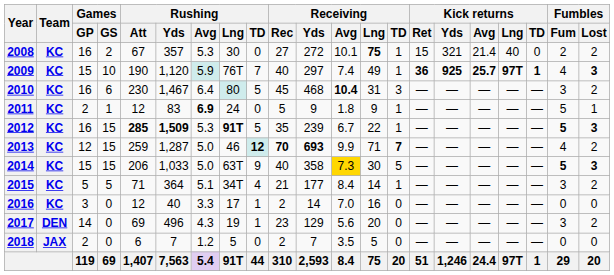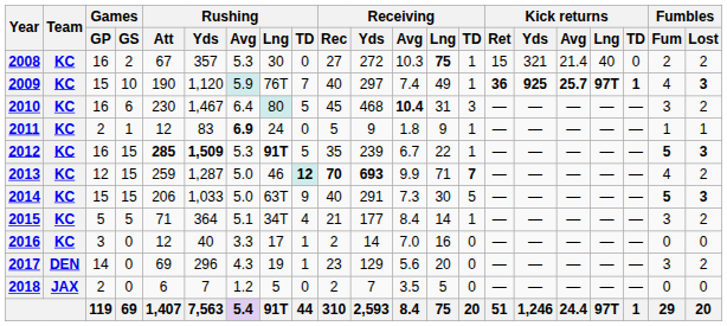 <table class="wikitable" style="text-align:center;">
 <tr>
 <th rowspan="2">Year</th>
 <th rowspan="2">Team</th>
 <th colspan="2">Games</th>
 <th colspan="5">Rushing</th>
 <th colspan="5">Receiving</th>
 <th colspan="5">Kick returns</th>
 <th colspan="2">Fumbles</th>
 </tr>
 <tr>
 <th>GP</th>
 <th>GS</th>
 <th>Att</th>
 <th>Yds</th>
 <th>Avg</th>
 <th>Lng</th>
 <th>TD</th>
 <th>Rec</th>
 <th>Yds</th>
 <th>Avg</th>
 <th>Lng</th>
 <th>TD</th>
 <th>Ret</th>
 <th>Yds</th>
 <th>Avg</th>
 <th>Lng</th>
 <th>TD</th>
 <th>Fum</th>
 <th>Lost</th>
 </tr>
 <tr>
 <th><a href='#'>2008</a></th>
 <th><a href='#'>KC</a></th>
 <td>16</td>
 <td>2</td>
 <td>67</td>
 <td>357</td>
 <td>5.3</td>
 <td>30</td>
 <td>0</td>
 <td>27</td>
 <td>272</td>
-<td>10.1</td>
+<td>10.3</td>
 <td><strong>75</strong></td>
 <td>1</td>
 <td>15</td>
 <td>321</td>
 <td>21.4</td>
 <td>40</td>
 <td>0</td>
 <td>2</td>
 <td>2</td>
 </tr>
 <tr>
 <th><a href='#'>2009</a></th>
 <th><a href='#'>KC</a></th>
 <td>15</td>
 <td>10</td>
 <td>190</td>
 <td>1,120</td>
 <td style="background:#cfecec;">5.9</td>
 <td>76T</td>
 <td>7</td>
 <td>40</td>
 <td>297</td>
 <td>7.4</td>
 <td>49</td>
 <td>1</td>
 <td><strong>36</strong></td>
 <td><strong>925</strong></td>
 <td><strong>25.7</strong></td>
 <td><strong>97T</strong></td>
 <td><strong>1</strong></td>
 <td>4</td>
 <td><strong>3</strong></td>
 </tr>
 <tr>
 <th><a href='#'>2010</a></th>
 <th><a href='#'>KC</a></th>
 <td>16</td>
 <td>6</td>
 <td>230</td>
 <td>1,467</td>
 <td>6.4</td>
 <td style="background:#cfecec;">80</td>
 <td>5</td>
 <td>45</td>
 <td>468</td>
 <td><strong>10.4</strong></td>
 <td>31</td>
 <td>3</td>
 <td>—</td>
 <td>—</td>
 <td>—</td>
 <td>—</td>
 <td>—</td>
 <td>3</td>
 <td>2</td>
 </tr>
 <tr>
 <th><a href='#'>2011</a></th>
 <th><a href='#'>KC</a></th>
 <td>2</td>
 <td>1</td>
 <td>12</td>
 <td>83</td>
 <td><strong>6.9</strong></td>
 <td>24</td>
 <td>0</td>
 <td>5</td>
 <td>9</td>
 <td>1.8</td>
 <td>9</td>
 <td>1</td>
 <td>—</td>
 <td>—</td>
 <td>—</td>
 <td>—</td>
 <td>—</td>
-<td>5</td>
+<td>1</td>
 <td>1</td>
 </tr>
 <tr>
 <th><a href='#'>2012</a></th>
 <th><a href='#'>KC</a></th>
 <td>16</td>
 <td>15</td>
 <td><strong>285</strong></td>
 <td><strong>1,509</strong></td>
 <td>5.3</td>
 <td><strong>91T</strong></td>
 <td>5</td>
 <td>35</td>
 <td>239</td>
 <td>6.7</td>
 <td>22</td>
 <td>1</td>
 <td>—</td>
 <td>—</td>
 <td>—</td>
 <td>—</td>
 <td>—</td>
 <td><strong>5</strong></td>
 <td><strong>3</strong></td>
 </tr>
 <tr>
 <th><a href='#'>2013</a></th>
 <th><a href='#'>KC</a></th>
 <td>12</td>
 <td>15</td>
 <td>259</td>
 <td>1,287</td>
 <td>5.0</td>
 <td>46</td>
 <td style="background:#cfecec;"><strong>12</strong></td>
 <td><strong>70</strong></td>
 <td><strong>693</strong></td>
 <td>9.9</td>
 <td>71</td>
 <td><strong>7</strong></td>
 <td>—</td>
 <td>—</td>
 <td>—</td>
 <td>—</td>
 <td>—</td>
 <td>4</td>
 <td>2</td>
 </tr>
 <tr>
 <th><a href='#'>2014</a></th>
 <th><a href='#'>KC</a></th>
 <td>15</td>
 <td>15</td>
 <td>206</td>
 <td>1,033</td>
 <td>5.0</td>
 <td>63T</td>
 <td>9</td>
 <td>40</td>
-<td>358</td>
-<td style="background: gold;">7.3</td>
+<td>291</td>
+<td>7.3</td>
 <td>30</td>
 <td>5</td>
 <td>—</td>
 <td>—</td>
 <td>—</td>
 <td>—</td>
 <td>—</td>
 <td><strong>5</strong></td>
 <td><strong>3</strong></td>
 </tr>
 <tr>
 <th><a href='#'>2015</a></th>
 <th><a href='#'>KC</a></th>
 <td>5</td>
 <td>5</td>
 <td>71</td>
 <td>364</td>
 <td>5.1</td>
 <td>34T</td>
 <td>4</td>
 <td>21</td>
 <td>177</td>
 <td>8.4</td>
 <td>14</td>
 <td>1</td>
 <td>—</td>
 <td>—</td>
 <td>—</td>
 <td>—</td>
 <td>—</td>
 <td>3</td>
 <td>2</td>
 </tr>
 <tr>
 <th><a href='#'>2016</a></th>
 <th><a href='#'>KC</a></th>
 <td>3</td>
 <td>0</td>
 <td>12</td>
 <td>40</td>
 <td>3.3</td>
 <td>17</td>
 <td>1</td>
 <td>2</td>
 <td>14</td>
 <td>7.0</td>
 <td>16</td>
 <td>0</td>
 <td>—</td>
 <td>—</td>
 <td>—</td>
 <td>—</td>
 <td>—</td>
 <td>0</td>
 <td>0</td>
 </tr>
 <tr>
 <th><a href='#'>2017</a></th>
 <th><a href='#'>DEN</a></th>
 <td>14</td>
 <td>0</td>
 <td>69</td>
-<td>496</td>
+<td>296</td>
 <td>4.3</td>
 <td>19</td>
 <td>1</td>
 <td>23</td>
 <td>129</td>
 <td>5.6</td>
 <td>20</td>
 <td>0</td>
 <td>—</td>
 <td>—</td>
 <td>—</td>
 <td>—</td>
 <td>—</td>
 <td>3</td>
 <td>2</td>
 </tr>
 <tr>
 <th><a href='#'>2018</a></th>
 <th><a href='#'>JAX</a></th>
 <td>2</td>
 <td>0</td>
 <td>6</td>
 <td>7</td>
 <td>1.2</td>
 <td>5</td>
 <td>0</td>
 <td>2</td>
 <td>7</td>
 <td>3.5</td>
 <td>5</td>
 <td>0</td>
 <td>—</td>
 <td>—</td>
 <td>—</td>
 <td>—</td>
 <td>—</td>
 <td>0</td>
 <td>0</td>
 </tr>
 <tr>
 <th colspan="2"></th>
 <th>119</th>
 <th>69</th>
 <th>1,407</th>
 <th>7,563</th>
 <th style="background:#e0cef2;">5.4</th>
 <th>91T</th>
 <th>44</th>
 <th>310</th>
 <th>2,593</th>
 <th>8.4</th>
 <th>75</th>
 <th>20</th>
 <th>51</th>
 <th>1,246</th>
 <th>24.4</th>
 <th>97T</th>
 <th>1</th>
 <th>29</th>
 <th>20</th>
 </tr>
 </table>
